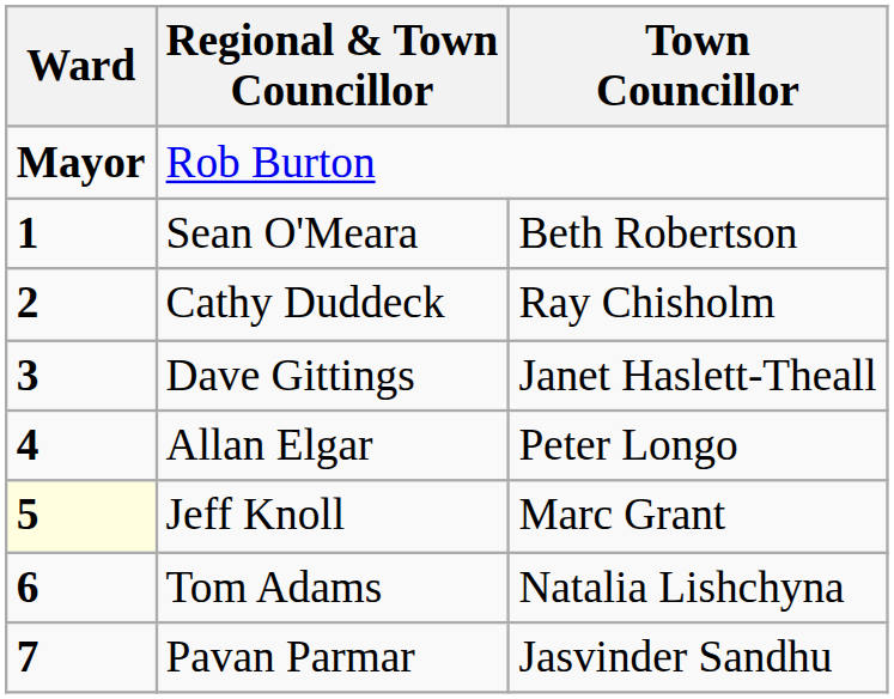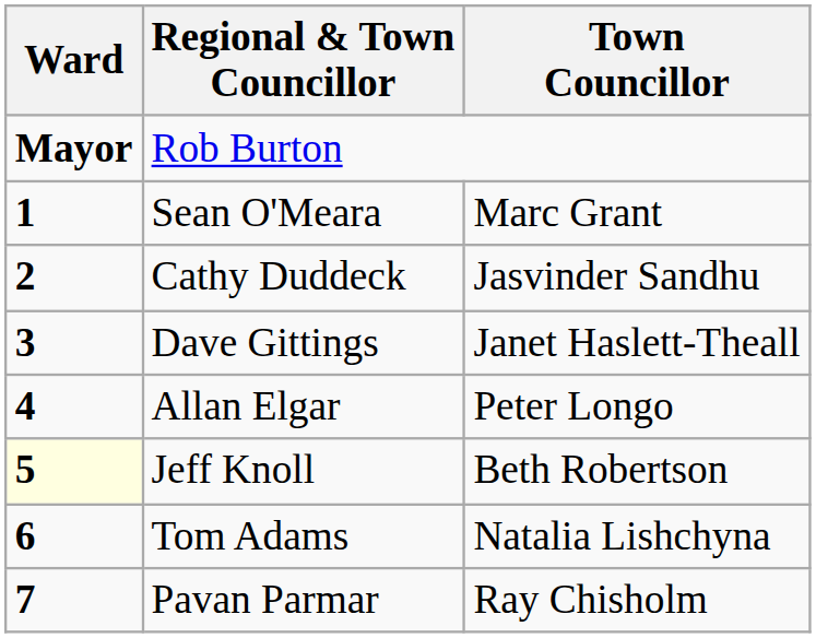 <table class="wikitable">
 <tr>
 <th>Ward</th>
 <th>Regional & Town<br>Councillor</th>
 <th>Town<br>Councillor</th>
 </tr>
 <tr>
 <td><strong>Mayor</strong></td>
 <td colspan=3><a href='#'>Rob Burton</a></td>
 </tr>
 <tr>
 <td><strong>1</strong></td>
 <td>Sean O'Meara</td>
-<td>Beth Robertson</td>
+<td>Marc Grant</td>
 </tr>
 <tr>
 <td><strong>2</strong></td>
 <td>Cathy Duddeck</td>
-<td>Ray Chisholm</td>
+<td>Jasvinder Sandhu</td>
 </tr>
 <tr>
 <td><strong>3</strong></td>
 <td>Dave Gittings</td>
 <td>Janet Haslett-Theall</td>
 </tr>
 <tr>
 <td><strong>4</strong></td>
 <td>Allan Elgar</td>
 <td>Peter Longo</td>
 </tr>
 <tr>
 <td style="background: lightyellow;"><strong>5</strong></td>
 <td>Jeff Knoll</td>
-<td>Marc Grant</td>
+<td>Beth Robertson</td>
 </tr>
 <tr>
 <td><strong>6</strong></td>
 <td>Tom Adams</td>
 <td>Natalia Lishchyna</td>
 </tr>
 <tr>
 <td><strong>7</strong></td>
 <td>Pavan Parmar</td>
-<td>Jasvinder Sandhu</td>
+<td>Ray Chisholm</td>
 </tr>
 </table>
